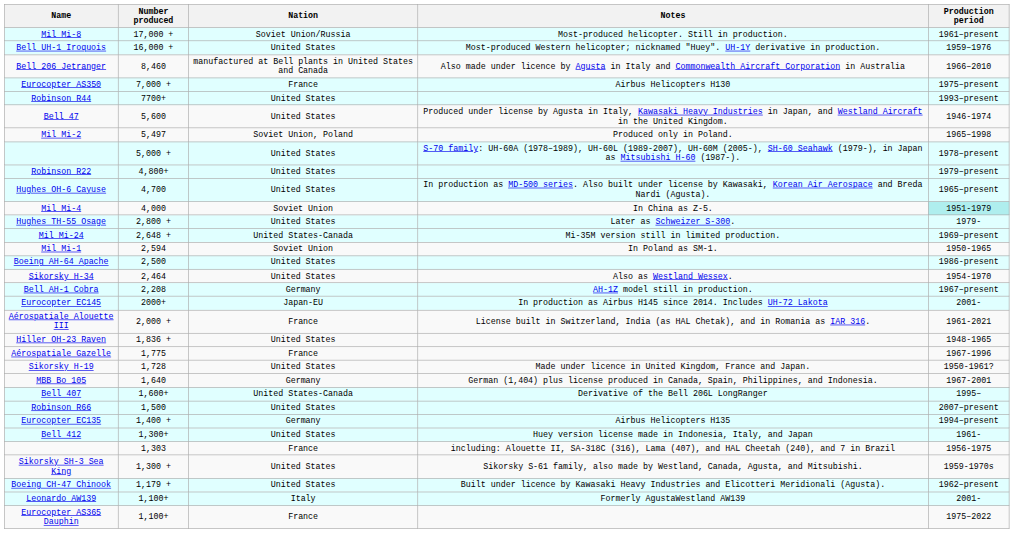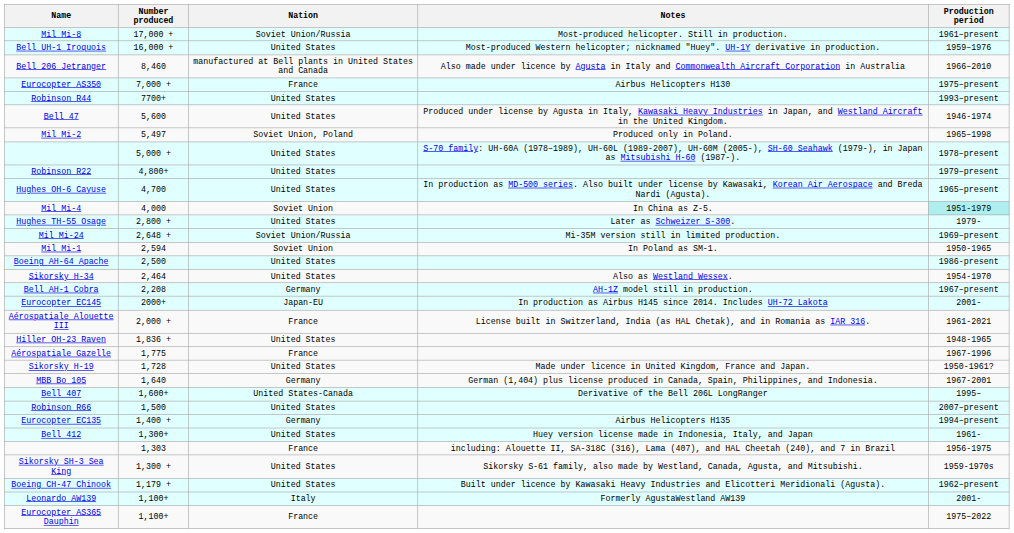 <table class="wikitable sortable" style="text-align:center">
 <tr>
 <th>Name</th>
 <th data-sort-type="number">Number produced</th>
 <th>Nation</th>
 <th>Notes</th>
 <th>Production period</th>
 </tr>
 <tr style="background: Lightcyan">
 <td><a href='#'>Mil Mi-8</a></td>
 <td>17,000 +</td>
 <td>Soviet Union/Russia</td>
 <td>Most-produced helicopter. Still in production.</td>
 <td>1961–present</td>
 </tr>
 <tr style="background: Lightcyan">
 <td><a href='#'>Bell UH-1 Iroquois</a></td>
 <td>16,000 +</td>
 <td>United States</td>
 <td>Most-produced Western helicopter; nicknamed "Huey". <a href='#'>UH-1Y</a> derivative in production.</td>
 <td>1959–1976</td>
 </tr>
 <tr>
 <td><a href='#'>Bell 206 Jetranger</a></td>
 <td>8,460</td>
 <td>manufactured at Bell plants in United States and Canada</td>
 <td>Also made under licence by <a href='#'>Agusta</a> in Italy and <a href='#'>Commonwealth Aircraft Corporation</a> in Australia</td>
 <td>1966–2010</td>
 </tr>
 <tr style="background: Lightcyan">
 <td><a href='#'>Eurocopter AS350</a></td>
 <td>7,000 +</td>
 <td>France</td>
 <td>Airbus Helicopters H130</td>
 <td>1975–present</td>
 </tr>
 <tr style="background: Lightcyan">
 <td><a href='#'>Robinson R44</a></td>
 <td>7700+</td>
 <td>United States</td>
 <td></td>
 <td>1993–present</td>
 </tr>
 <tr>
 <td><a href='#'>Bell 47</a></td>
 <td>5,600</td>
 <td>United States</td>
 <td>Produced under license by Agusta in Italy, <a href='#'>Kawasaki Heavy Industries</a> in Japan, and <a href='#'>Westland Aircraft</a> in the United Kingdom.</td>
 <td>1946-1974</td>
 </tr>
 <tr>
 <td><a href='#'>Mil Mi-2</a></td>
 <td>5,497</td>
 <td>Soviet Union, Poland</td>
 <td>Produced only in Poland.</td>
 <td>1965–1998</td>
 </tr>
 <tr style="background: Lightcyan">
 <td></td>
 <td>5,000 +</td>
 <td>United States</td>
 <td><a href='#'>S-70 family</a>: UH-60A (1978–1989), UH-60L (1989-2007), UH-60M (2005-), <a href='#'>SH-60 Seahawk</a> (1979-), in Japan as <a href='#'>Mitsubishi H-60</a> (1987-).</td>
 <td>1978–present</td>
 </tr>
 <tr style="background: Lightcyan">
 <td><a href='#'>Robinson R22</a></td>
 <td>4,800+</td>
 <td>United States</td>
 <td></td>
 <td>1979–present</td>
 </tr>
 <tr style="background: Lightcyan">
 <td><a href='#'>Hughes OH-6 Cayuse</a></td>
 <td>4,700</td>
 <td>United States</td>
 <td>In production as <a href='#'>MD-500 series</a>. Also built under license by Kawasaki, <a href='#'>Korean Air Aerospace</a> and Breda Nardi (Agusta).</td>
 <td>1965–present</td>
 </tr>
 <tr>
 <td><a href='#'>Mil Mi-4</a></td>
 <td>4,000</td>
 <td>Soviet Union</td>
 <td>In China as Z-5.</td>
 <td style="background: paleturquoise;">1951-1979</td>
 </tr>
 <tr style="background: Lightcyan">
 <td><a href='#'>Hughes TH-55 Osage</a></td>
 <td>2,800 +</td>
 <td>United States</td>
 <td>Later as <a href='#'>Schweizer S-300</a>.</td>
 <td>1979-</td>
 </tr>
 <tr style="background: Lightcyan">
 <td><a href='#'>Mil Mi-24</a></td>
 <td>2,648 +</td>
-<td>United States-Canada</td>
+<td>Soviet Union/Russia</td>
 <td>Mi-35M version still in limited production.</td>
 <td>1969–present</td>
 </tr>
 <tr>
 <td><a href='#'>Mil Mi-1</a></td>
 <td>2,594</td>
 <td>Soviet Union</td>
 <td>In Poland as SM-1.</td>
 <td>1950-1965</td>
 </tr>
 <tr style="background: Lightcyan">
 <td><a href='#'>Boeing AH-64 Apache</a></td>
 <td>2,500</td>
 <td>United States</td>
 <td></td>
 <td>1986-present</td>
 </tr>
 <tr>
 <td><a href='#'>Sikorsky H-34</a></td>
 <td>2,464</td>
 <td>United States</td>
 <td>Also as <a href='#'>Westland Wessex</a>.</td>
 <td>1954-1970</td>
 </tr>
 <tr style="background: Lightcyan">
 <td><a href='#'>Bell AH-1 Cobra</a></td>
 <td>2,208</td>
 <td>Germany</td>
 <td><a href='#'>AH-1Z</a> model still in production.</td>
 <td>1967–present</td>
 </tr>
 <tr style="background: Lightcyan">
 <td><a href='#'>Eurocopter EC145</a></td>
 <td>2000+</td>
 <td>Japan-EU</td>
 <td>In production as Airbus H145 since 2014.  Includes <a href='#'>UH-72 Lakota</a></td>
 <td>2001-</td>
 </tr>
 <tr>
 <td><a href='#'>Aérospatiale Alouette III</a></td>
 <td>2,000 +</td>
 <td>France</td>
 <td>License built in Switzerland, India (as HAL Chetak), and in Romania as <a href='#'>IAR 316</a>.</td>
 <td>1961-2021</td>
 </tr>
 <tr>
 <td><a href='#'>Hiller OH-23 Raven</a></td>
 <td>1,836 +</td>
 <td>United States</td>
 <td></td>
 <td>1948-1965</td>
 </tr>
 <tr>
 <td><a href='#'>Aérospatiale Gazelle</a></td>
 <td>1,775</td>
 <td>France</td>
 <td></td>
 <td>1967-1996</td>
 </tr>
 <tr>
 <td><a href='#'>Sikorsky H-19</a></td>
 <td>1,728</td>
 <td>United States</td>
 <td>Made under licence in United Kingdom, France and Japan.</td>
 <td>1950-1961?</td>
 </tr>
 <tr>
 <td><a href='#'>MBB Bo 105</a></td>
 <td>1,640</td>
 <td>Germany</td>
 <td>German (1,404) plus license produced in Canada, Spain, Philippines, and Indonesia.</td>
 <td>1967-2001</td>
 </tr>
 <tr style="background: Lightcyan">
 <td><a href='#'>Bell 407</a></td>
 <td>1,600+</td>
 <td>United States-Canada</td>
 <td>Derivative of the  Bell 206L LongRanger</td>
 <td>1995–</td>
 </tr>
 <tr style="background: Lightcyan">
 <td><a href='#'>Robinson R66</a></td>
 <td>1,500</td>
 <td>United States</td>
 <td></td>
 <td>2007–present</td>
 </tr>
 <tr style="background: Lightcyan">
 <td><a href='#'>Eurocopter EC135</a></td>
 <td>1,400 +</td>
 <td>Germany</td>
 <td>Airbus Helicopters H135</td>
 <td>1994–present</td>
 </tr>
 <tr style="background: Lightcyan">
 <td><a href='#'>Bell 412</a></td>
 <td>1,300+</td>
 <td>United States</td>
 <td>Huey version license made in Indonesia, Italy, and Japan</td>
 <td>1961-</td>
 </tr>
 <tr>
 <td></td>
 <td>1,303</td>
 <td>France</td>
 <td>including: Alouette II, SA-318C (316), Lama (407), and HAL Cheetah (240), and 7 in Brazil</td>
 <td>1956-1975</td>
 </tr>
 <tr>
 <td><a href='#'>Sikorsky SH-3 Sea King</a></td>
 <td>1,300 +</td>
 <td>United States</td>
 <td>Sikorsky S-61 family, also made by Westland, Canada, Agusta, and Mitsubishi.</td>
 <td>1959-1970s</td>
 </tr>
 <tr style="background: Lightcyan">
 <td><a href='#'>Boeing CH-47 Chinook</a></td>
 <td>1,179 +</td>
 <td>United States</td>
 <td>Built under licence by Kawasaki Heavy Industries and Elicotteri Meridionali (Agusta).</td>
 <td>1962–present</td>
 </tr>
 <tr style="background: Lightcyan">
 <td><a href='#'>Leonardo AW139</a></td>
 <td>1,100+</td>
 <td>Italy</td>
 <td>Formerly AgustaWestland AW139</td>
 <td>2001-</td>
 </tr>
 <tr>
 <td><a href='#'>Eurocopter AS365 Dauphin</a></td>
 <td>1,100+</td>
 <td>France</td>
 <td></td>
 <td>1975–2022</td>
 </tr>
 </table>
